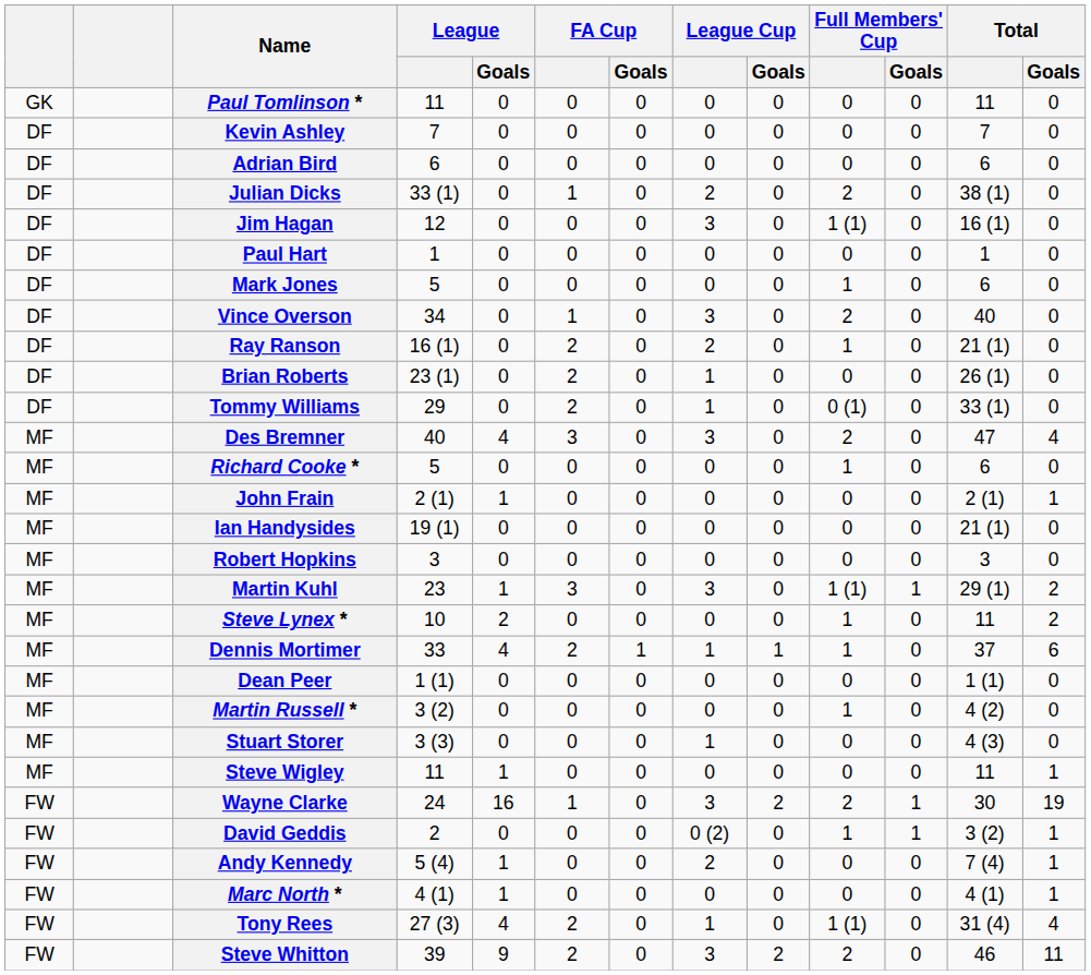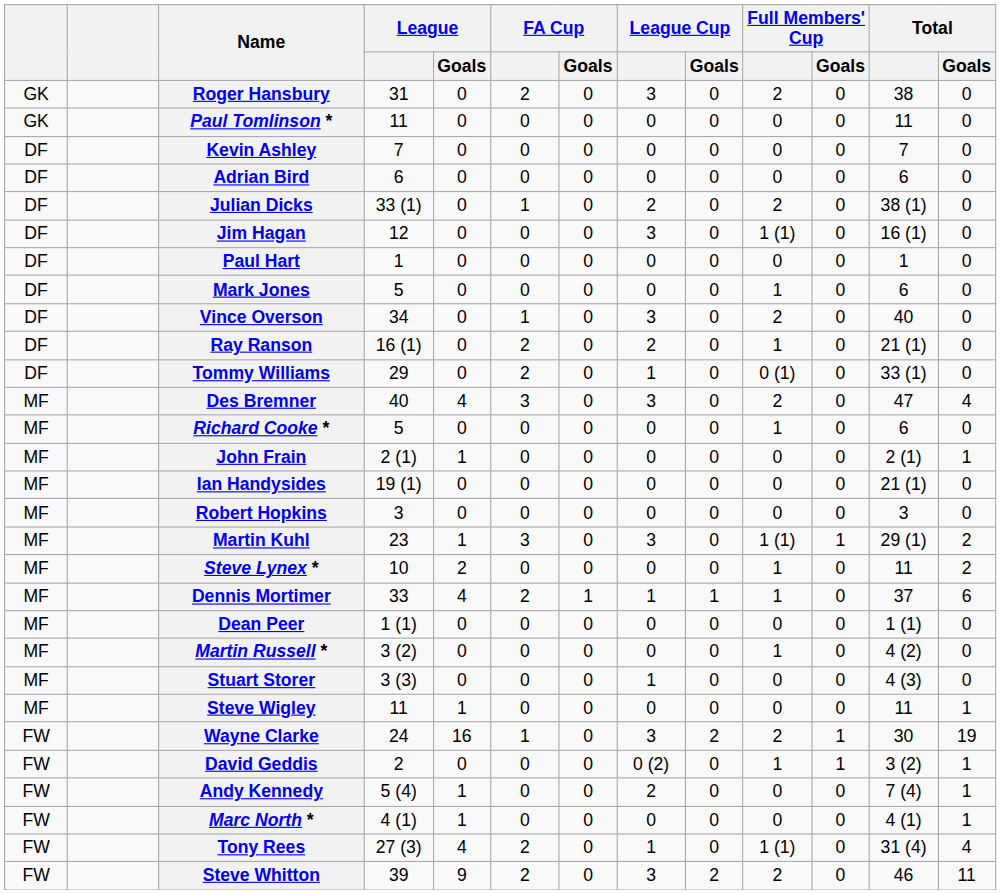 <table class="wikitable plainrowheaders" style="text-align:center;">
 <tr>
 <th rowspan="2" scope="col" width="50"></th>
 <th rowspan="2" scope="col" width="75"></th>
 <th rowspan="2" scope="col" width="180" scope=col>Name</th>
 <th colspan="2"><a href='#'>League</a></th>
 <th colspan="2"><a href='#'>FA Cup</a></th>
 <th colspan="2"><a href='#'>League Cup</a></th>
 <th colspan="2"><a href='#'>Full Members' Cup</a></th>
 <th colspan="2">Total</th>
 </tr>
 <tr>
 <th scope="col" width="55"></th>
 <th scope="col" width="45">Goals</th>
 <th scope="col" width="55"></th>
 <th scope="col" width="45">Goals</th>
 <th scope="col" width="55"></th>
 <th scope="col" width="45">Goals</th>
 <th scope="col" width="55"></th>
 <th scope="col" width="45">Goals</th>
 <th scope="col" width="55"></th>
 <th scope="col" width="45">Goals</th>
+</tr>
+<tr>
+<td>GK</td>
+<td></td>
+<th scope=row><a href='#'>Roger Hansbury</a></th>
+<td>31</td>
+<td>0</td>
+<td>2</td>
+<td>0</td>
+<td>3</td>
+<td>0</td>
+<td>2</td>
+<td>0</td>
+<td>38</td>
+<td>0</td>
 </tr>
 <tr>
 <td>GK</td>
 <td></td>
 <th scope=row><em><a href='#'>Paul Tomlinson</a></em> *</th>
 <td>11</td>
 <td>0</td>
 <td>0</td>
 <td>0</td>
 <td>0</td>
 <td>0</td>
 <td>0</td>
 <td>0</td>
 <td>11</td>
 <td>0</td>
 </tr>
 <tr>
 <td>DF</td>
 <td></td>
 <th scope=row><a href='#'>Kevin Ashley</a></th>
 <td>7</td>
 <td>0</td>
 <td>0</td>
 <td>0</td>
 <td>0</td>
 <td>0</td>
 <td>0</td>
 <td>0</td>
 <td>7</td>
 <td>0</td>
 </tr>
 <tr>
 <td>DF</td>
 <td></td>
 <th scope=row><a href='#'>Adrian Bird</a></th>
 <td>6</td>
 <td>0</td>
 <td>0</td>
 <td>0</td>
 <td>0</td>
 <td>0</td>
 <td>0</td>
 <td>0</td>
 <td>6</td>
 <td>0</td>
 </tr>
 <tr>
 <td>DF</td>
 <td></td>
 <th scope=row><a href='#'>Julian Dicks</a></th>
 <td>33 (1)</td>
 <td>0</td>
 <td>1</td>
 <td>0</td>
 <td>2</td>
 <td>0</td>
 <td>2</td>
 <td>0</td>
 <td>38 (1)</td>
 <td>0</td>
 </tr>
 <tr>
 <td>DF</td>
 <td></td>
 <th scope=row><a href='#'>Jim Hagan</a></th>
 <td>12</td>
 <td>0</td>
 <td>0</td>
 <td>0</td>
 <td>3</td>
 <td>0</td>
 <td>1 (1)</td>
 <td>0</td>
 <td>16 (1)</td>
 <td>0</td>
 </tr>
 <tr>
 <td>DF</td>
 <td></td>
 <th scope=row><a href='#'>Paul Hart</a></th>
 <td>1</td>
 <td>0</td>
 <td>0</td>
 <td>0</td>
 <td>0</td>
 <td>0</td>
 <td>0</td>
 <td>0</td>
 <td>1</td>
 <td>0</td>
 </tr>
 <tr>
 <td>DF</td>
 <td></td>
 <th scope=row><a href='#'>Mark Jones</a> </th>
 <td>5</td>
 <td>0</td>
 <td>0</td>
 <td>0</td>
 <td>0</td>
 <td>0</td>
 <td>1</td>
 <td>0</td>
 <td>6</td>
 <td>0</td>
 </tr>
 <tr>
 <td>DF</td>
 <td></td>
 <th scope=row><a href='#'>Vince Overson</a></th>
 <td>34</td>
 <td>0</td>
 <td>1</td>
 <td>0</td>
 <td>3</td>
 <td>0</td>
 <td>2</td>
 <td>0</td>
 <td>40</td>
 <td>0</td>
 </tr>
 <tr>
 <td>DF</td>
 <td></td>
 <th scope=row><a href='#'>Ray Ranson</a></th>
 <td>16 (1)</td>
 <td>0</td>
 <td>2</td>
 <td>0</td>
 <td>2</td>
 <td>0</td>
 <td>1</td>
 <td>0</td>
 <td>21 (1)</td>
-<td>0</td>
-</tr>
-<tr>
-<td>DF</td>
-<td></td>
-<th scope=row><a href='#'>Brian Roberts</a></th>
-<td>23 (1)</td>
-<td>0</td>
-<td>2</td>
-<td>0</td>
-<td>1</td>
-<td>0</td>
-<td>0</td>
-<td>0</td>
-<td>26 (1)</td>
 <td>0</td>
 </tr>
 <tr>
 <td>DF</td>
 <td></td>
 <th scope=row><a href='#'>Tommy Williams</a></th>
 <td>29</td>
 <td>0</td>
 <td>2</td>
 <td>0</td>
 <td>1</td>
 <td>0</td>
 <td>0 (1)</td>
 <td>0</td>
 <td>33 (1)</td>
 <td>0</td>
 </tr>
 <tr>
 <td>MF</td>
 <td></td>
 <th scope=row><a href='#'>Des Bremner</a></th>
 <td>40</td>
 <td>4</td>
 <td>3</td>
 <td>0</td>
 <td>3</td>
 <td>0</td>
 <td>2</td>
 <td>0</td>
 <td>47</td>
 <td>4</td>
 </tr>
 <tr>
 <td>MF</td>
 <td></td>
 <th scope=row><em><a href='#'>Richard Cooke</a></em> *</th>
 <td>5</td>
 <td>0</td>
 <td>0</td>
 <td>0</td>
 <td>0</td>
 <td>0</td>
 <td>1</td>
 <td>0</td>
 <td>6</td>
 <td>0</td>
 </tr>
 <tr>
 <td>MF</td>
 <td></td>
 <th scope=row><a href='#'>John Frain</a></th>
 <td>2 (1)</td>
 <td>1</td>
 <td>0</td>
 <td>0</td>
 <td>0</td>
 <td>0</td>
 <td>0</td>
 <td>0</td>
 <td>2 (1)</td>
 <td>1</td>
 </tr>
 <tr>
 <td>MF</td>
 <td></td>
 <th scope=row><a href='#'>Ian Handysides</a></th>
 <td>19 (1)</td>
 <td>0</td>
 <td>0</td>
 <td>0</td>
 <td>0</td>
 <td>0</td>
 <td>0</td>
 <td>0</td>
 <td>21 (1)</td>
 <td>0</td>
 </tr>
 <tr>
 <td>MF</td>
 <td></td>
 <th scope=row><a href='#'>Robert Hopkins</a> </th>
 <td>3</td>
 <td>0</td>
 <td>0</td>
 <td>0</td>
 <td>0</td>
 <td>0</td>
 <td>0</td>
 <td>0</td>
 <td>3</td>
 <td>0</td>
 </tr>
 <tr>
 <td>MF</td>
 <td></td>
 <th scope=row><a href='#'>Martin Kuhl</a> </th>
 <td>23</td>
 <td>1</td>
 <td>3</td>
 <td>0</td>
 <td>3</td>
 <td>0</td>
 <td>1 (1)</td>
 <td>1</td>
 <td>29 (1)</td>
 <td>2</td>
 </tr>
 <tr>
 <td>MF</td>
 <td></td>
 <th scope=row><em><a href='#'>Steve Lynex</a></em> *</th>
 <td>10</td>
 <td>2</td>
 <td>0</td>
 <td>0</td>
 <td>0</td>
 <td>0</td>
 <td>1</td>
 <td>0</td>
 <td>11</td>
 <td>2</td>
 </tr>
 <tr>
 <td>MF</td>
 <td></td>
 <th scope=row><a href='#'>Dennis Mortimer</a></th>
 <td>33</td>
 <td>4</td>
 <td>2</td>
 <td>1</td>
 <td>1</td>
 <td>1</td>
 <td>1</td>
 <td>0</td>
 <td>37</td>
 <td>6</td>
 </tr>
 <tr>
 <td>MF</td>
 <td></td>
 <th scope=row><a href='#'>Dean Peer</a></th>
 <td>1 (1)</td>
 <td>0</td>
 <td>0</td>
 <td>0</td>
 <td>0</td>
 <td>0</td>
 <td>0</td>
 <td>0</td>
 <td>1 (1)</td>
 <td>0</td>
 </tr>
 <tr>
 <td>MF</td>
 <td></td>
 <th scope=row><em><a href='#'>Martin Russell</a></em> *</th>
 <td>3 (2)</td>
 <td>0</td>
 <td>0</td>
 <td>0</td>
 <td>0</td>
 <td>0</td>
 <td>1</td>
 <td>0</td>
 <td>4 (2)</td>
 <td>0</td>
 </tr>
 <tr>
 <td>MF</td>
 <td></td>
 <th scope=row><a href='#'>Stuart Storer</a> </th>
 <td>3 (3)</td>
 <td>0</td>
 <td>0</td>
 <td>0</td>
 <td>1</td>
 <td>0</td>
 <td>0</td>
 <td>0</td>
 <td>4 (3)</td>
 <td>0</td>
 </tr>
 <tr>
 <td>MF</td>
 <td></td>
 <th scope=row><a href='#'>Steve Wigley</a></th>
 <td>11</td>
 <td>1</td>
 <td>0</td>
 <td>0</td>
 <td>0</td>
 <td>0</td>
 <td>0</td>
 <td>0</td>
 <td>11</td>
 <td>1</td>
 </tr>
 <tr>
 <td>FW</td>
 <td></td>
 <th scope=row><a href='#'>Wayne Clarke</a> </th>
 <td>24</td>
 <td>16</td>
 <td>1</td>
 <td>0</td>
 <td>3</td>
 <td>2</td>
 <td>2</td>
 <td>1</td>
 <td>30</td>
 <td>19</td>
 </tr>
 <tr>
 <td>FW</td>
 <td></td>
 <th scope=row><a href='#'>David Geddis</a> </th>
 <td>2</td>
 <td>0</td>
 <td>0</td>
 <td>0</td>
 <td>0 (2)</td>
 <td>0</td>
 <td>1</td>
 <td>1</td>
 <td>3 (2)</td>
 <td>1</td>
 </tr>
 <tr>
 <td>FW</td>
 <td></td>
 <th scope=row><a href='#'>Andy Kennedy</a></th>
 <td>5 (4)</td>
 <td>1</td>
 <td>0</td>
 <td>0</td>
 <td>2</td>
 <td>0</td>
 <td>0</td>
 <td>0</td>
 <td>7 (4)</td>
 <td>1</td>
 </tr>
 <tr>
 <td>FW</td>
 <td></td>
 <th scope=row><em><a href='#'>Marc North</a></em> *</th>
 <td>4 (1)</td>
 <td>1</td>
 <td>0</td>
 <td>0</td>
 <td>0</td>
 <td>0</td>
 <td>0</td>
 <td>0</td>
 <td>4 (1)</td>
 <td>1</td>
 </tr>
 <tr>
 <td>FW</td>
 <td></td>
 <th scope=row><a href='#'>Tony Rees</a></th>
 <td>27 (3)</td>
 <td>4</td>
 <td>2</td>
 <td>0</td>
 <td>1</td>
 <td>0</td>
 <td>1 (1)</td>
 <td>0</td>
 <td>31 (4)</td>
 <td>4</td>
 </tr>
 <tr>
 <td>FW</td>
 <td></td>
 <th scope=row><a href='#'>Steve Whitton</a></th>
 <td>39</td>
 <td>9</td>
 <td>2</td>
 <td>0</td>
 <td>3</td>
 <td>2</td>
 <td>2</td>
 <td>0</td>
 <td>46</td>
 <td>11</td>
 </tr>
 </table>
